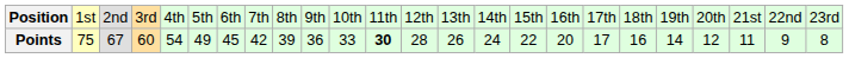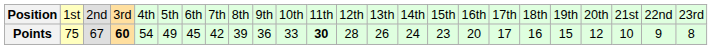 <table class="wikitable" style="font-size:85%; text-align: center;">
 <tr>
 <th>Position</th>
 <td style="background:#FFFFBF;">1st</td>
 <td style="background:#DFDFDF;">2nd</td>
 <td style="background:#FFDF9F;">3rd</td>
 <td style="background:#DFFFDF;">4th</td>
 <td style="background:#DFFFDF;">5th</td>
 <td style="background:#DFFFDF;">6th</td>
 <td style="background:#DFFFDF;">7th</td>
 <td style="background:#DFFFDF;">8th</td>
 <td style="background:#DFFFDF;">9th</td>
 <td style="background:#DFFFDF;">10th</td>
 <td style="background:#DFFFDF;">11th</td>
 <td style="background:#DFFFDF;">12th</td>
 <td style="background:#DFFFDF;">13th</td>
 <td style="background:#DFFFDF;">14th</td>
 <td style="background:#DFFFDF;">15th</td>
 <td style="background:#DFFFDF;">16th</td>
 <td style="background:#DFFFDF;">17th</td>
 <td style="background:#DFFFDF;">18th</td>
 <td style="background:#DFFFDF;">19th</td>
 <td style="background:#DFFFDF;">20th</td>
 <td style="background:#DFFFDF;">21st</td>
 <td style="background:#DFFFDF;">22nd</td>
 <td style="background:#DFFFDF;">23rd</td>
 </tr>
 <tr>
 <th>Points</th>
 <td style="background:#FFFFBF;">75</td>
 <td style="background:#DFDFDF;">67</td>
-<td style="background:#FFDF9F;">60</td>
+<td style="background:#FFDF9F;"><strong>60</strong></td>
 <td style="background:#DFFFDF;">54</td>
 <td style="background:#DFFFDF;">49</td>
 <td style="background:#DFFFDF;">45</td>
 <td style="background:#DFFFDF;">42</td>
 <td style="background:#DFFFDF;">39</td>
 <td style="background:#DFFFDF;">36</td>
 <td style="background:#DFFFDF;">33</td>
 <td style="background:#DFFFDF;"><strong>30</strong></td>
 <td style="background:#DFFFDF;">28</td>
 <td style="background:#DFFFDF;">26</td>
 <td style="background:#DFFFDF;">24</td>
-<td style="background:#DFFFDF;">22</td>
+<td style="background:#DFFFDF;">23</td>
 <td style="background:#DFFFDF;">20</td>
 <td style="background:#DFFFDF;">17</td>
 <td style="background:#DFFFDF;">16</td>
-<td style="background:#DFFFDF;">14</td>
+<td style="background:#DFFFDF;">15</td>
 <td style="background:#DFFFDF;">12</td>
-<td style="background:#DFFFDF;">11</td>
+<td style="background:#DFFFDF;">10</td>
 <td style="background:#DFFFDF;">9</td>
 <td style="background:#DFFFDF;">8</td>
 </tr>
 </table>
